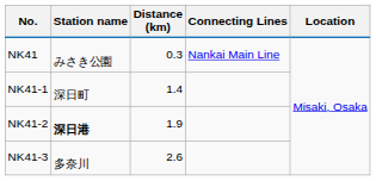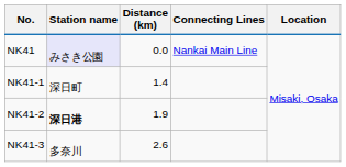 <table class="wikitable" rules="all">
 <tr>
 <th style="border-bottom:solid 2px #0065af;">No.</th>
 <th style="border-bottom:solid 2px #0065af;">Station name</th>
 <th style="border-bottom:solid 2px #0065af;">Distance<br>(km)</th>
 <th style="border-bottom:solid 2px #0065af;">Connecting Lines</th>
 <th style="border-bottom:solid 2px #0065af;">Location</th>
 </tr>
 <tr>
 <td>NK41</td>
-<td><br>みさき公園</td>
-<td style="text-align:right;">0.3</td>
+<td style="background: lavender;"><br>みさき公園</td>
+<td style="text-align:right;">0.0</td>
 <td> <a href='#'>Nankai Main Line</a></td>
 <td rowspan="4"><a href='#'>Misaki, Osaka</a></td>
 </tr>
 <tr>
 <td>NK41-1</td>
 <td><br>深日町</td>
 <td style="text-align:right;">1.4</td>
 <td> </td>
 </tr>
 <tr>
 <td>NK41-2</td>
 <td><strong><br>深日港</strong></td>
 <td style="text-align:right;">1.9</td>
 <td> </td>
 </tr>
 <tr>
 <td>NK41-3</td>
 <td><br>多奈川</td>
 <td style="text-align:right;">2.6</td>
 <td> </td>
 </tr>
 </table>
